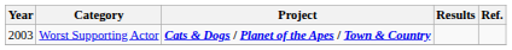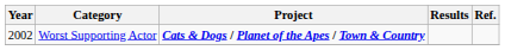 <table class="wikitable sortable">
 <tr>
 <th>Year</th>
 <th>Category</th>
 <th>Project</th>
 <th>Results</th>
 <th>Ref.</th>
 </tr>
 <tr>
-<td>2003</td>
+<td>2002</td>
 <td><a href='#'>Worst Supporting Actor</a></td>
 <td><strong><em><a href='#'>Cats & Dogs</a></em> / <em><a href='#'>Planet of the Apes</a></em> / <em><a href='#'>Town & Country</a></em></strong></td>
 <td></td>
 <td></td>
 </tr>
 <tr>
 </tr>
 </table>
